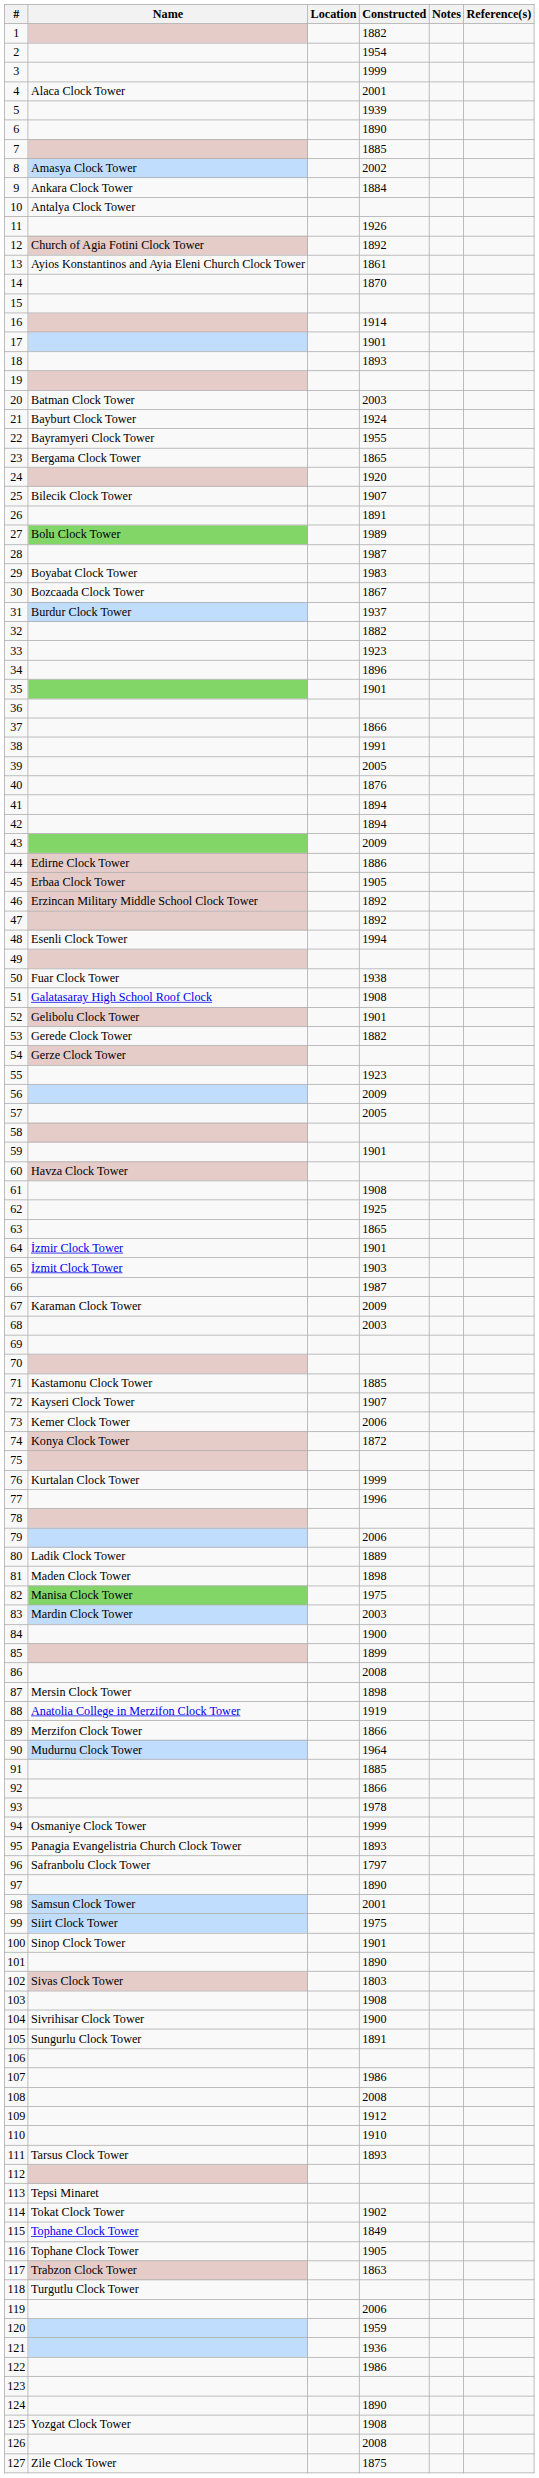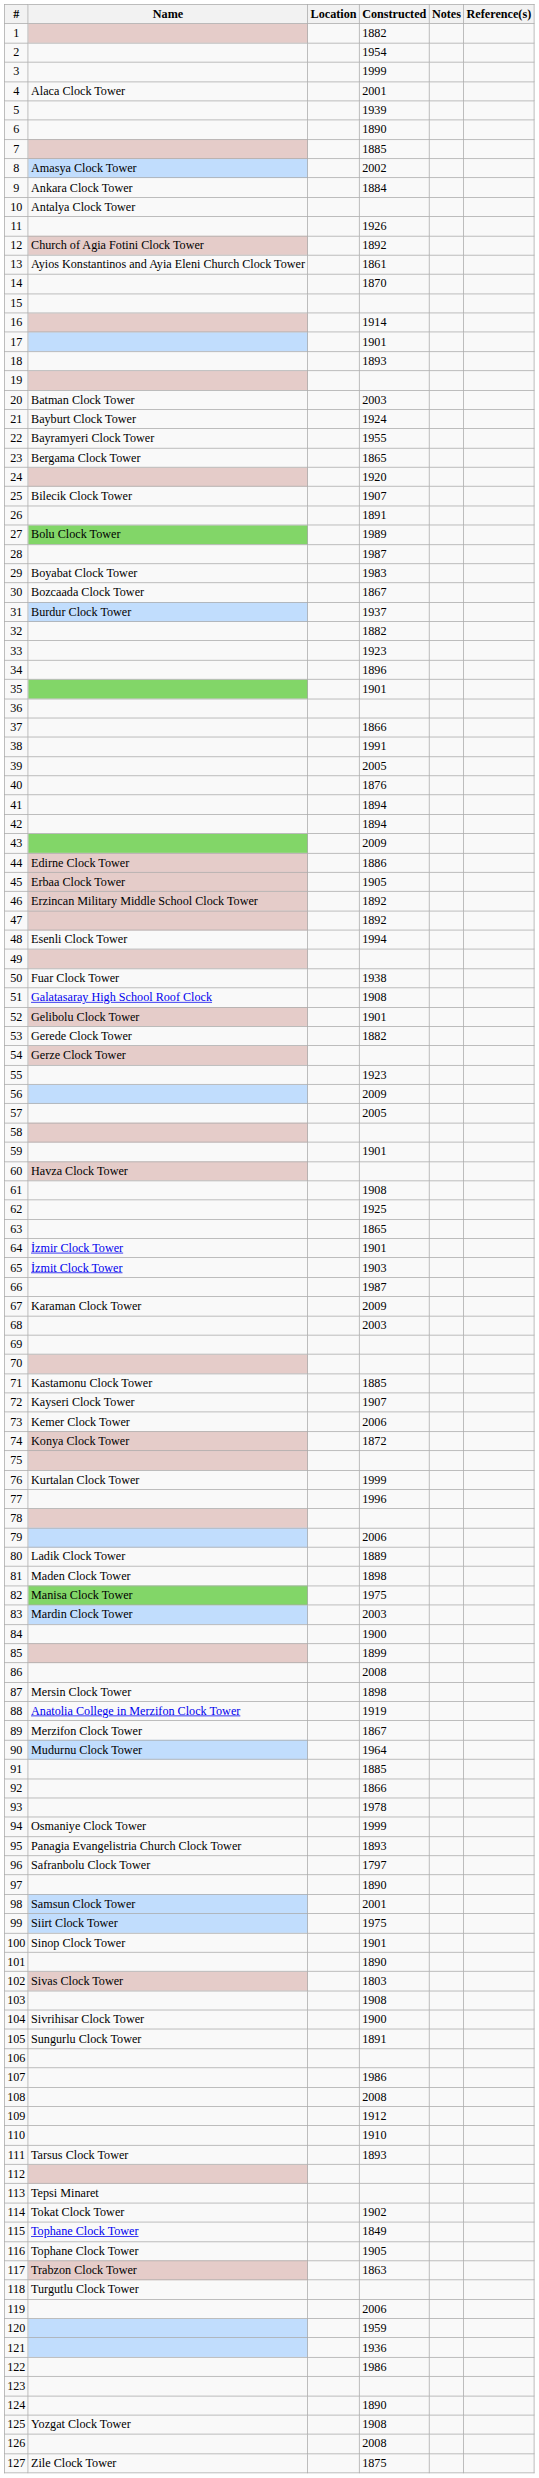 <table class="wikitable sortable">
 <tr>
 <th>#</th>
 <th>Name</th>
 <th>Location</th>
 <th>Constructed</th>
 <th class="unsortable">Notes</th>
 <th class="unsortable">Reference(s)</th>
 </tr>
 <tr>
 <td style="text-align:center">1</td>
 <td bgcolor="#E5CCC9"></td>
 <td></td>
 <td>1882</td>
 <td></td>
 <td></td>
 </tr>
 <tr>
 <td style="text-align:center">2</td>
 <td></td>
 <td></td>
 <td>1954</td>
 <td></td>
 <td></td>
 </tr>
 <tr>
 <td style="text-align:center">3</td>
 <td></td>
 <td></td>
 <td>1999</td>
 <td></td>
 <td></td>
 </tr>
 <tr>
 <td style="text-align:center">4</td>
 <td>Alaca Clock Tower</td>
 <td></td>
 <td>2001</td>
 <td></td>
 <td></td>
 </tr>
 <tr>
 <td style="text-align:center">5</td>
 <td></td>
 <td></td>
 <td>1939</td>
 <td></td>
 <td></td>
 </tr>
 <tr>
 <td style="text-align:center">6</td>
 <td></td>
 <td></td>
 <td>1890</td>
 <td></td>
 <td></td>
 </tr>
 <tr>
 <td style="text-align:center">7</td>
 <td bgcolor="#E5CCC9"></td>
 <td></td>
 <td>1885</td>
 <td></td>
 <td></td>
 </tr>
 <tr>
 <td style="text-align:center">8</td>
 <td bgcolor="#C1DDFD">Amasya Clock Tower</td>
 <td></td>
 <td>2002</td>
 <td></td>
 <td></td>
 </tr>
 <tr>
 <td style="text-align:center">9</td>
 <td>Ankara Clock Tower</td>
 <td></td>
 <td>1884</td>
 <td></td>
 <td></td>
 </tr>
 <tr>
 <td style="text-align:center">10</td>
 <td>Antalya Clock Tower</td>
 <td></td>
 <td></td>
 <td></td>
 <td></td>
 </tr>
 <tr>
 <td style="text-align:center">11</td>
 <td></td>
 <td></td>
 <td>1926</td>
 <td></td>
 <td></td>
 </tr>
 <tr>
 <td style="text-align:center">12</td>
 <td bgcolor="#E5CCC9">Church of Agia Fotini Clock Tower</td>
 <td></td>
 <td>1892</td>
 <td></td>
 <td></td>
 </tr>
 <tr>
 <td style="text-align:center">13</td>
 <td>Ayios Konstantinos and Ayia Eleni Church Clock Tower</td>
 <td></td>
 <td>1861</td>
 <td></td>
 <td></td>
 </tr>
 <tr>
 <td style="text-align:center">14</td>
 <td></td>
 <td></td>
 <td>1870</td>
 <td></td>
 <td></td>
 </tr>
 <tr>
 <td style="text-align:center">15</td>
 <td></td>
 <td></td>
 <td></td>
 <td></td>
 <td></td>
 </tr>
 <tr>
 <td style="text-align:center">16</td>
 <td bgcolor="#E5CCC9"></td>
 <td></td>
 <td>1914</td>
 <td></td>
 <td></td>
 </tr>
 <tr>
 <td style="text-align:center">17</td>
 <td bgcolor="#C1DDFD"></td>
 <td></td>
 <td>1901</td>
 <td></td>
 <td></td>
 </tr>
 <tr>
 <td style="text-align:center">18</td>
 <td></td>
 <td></td>
 <td>1893</td>
 <td></td>
 <td></td>
 </tr>
 <tr>
 <td style="text-align:center">19</td>
 <td bgcolor="#E5CCC9"></td>
 <td></td>
 <td></td>
 <td></td>
 <td></td>
 </tr>
 <tr>
 <td style="text-align:center">20</td>
 <td>Batman Clock Tower</td>
 <td></td>
 <td>2003</td>
 <td></td>
 <td></td>
 </tr>
 <tr>
 <td style="text-align:center">21</td>
 <td>Bayburt Clock Tower</td>
 <td></td>
 <td>1924</td>
 <td></td>
 <td></td>
 </tr>
 <tr>
 <td style="text-align:center">22</td>
 <td>Bayramyeri Clock Tower</td>
 <td></td>
 <td>1955</td>
 <td></td>
 <td></td>
 </tr>
 <tr>
 <td style="text-align:center">23</td>
 <td>Bergama Clock Tower</td>
 <td></td>
 <td>1865</td>
 <td></td>
 <td></td>
 </tr>
 <tr>
 <td style="text-align:center">24</td>
 <td bgcolor="#E5CCC9"></td>
 <td></td>
 <td>1920</td>
 <td></td>
 <td></td>
 </tr>
 <tr>
 <td style="text-align:center">25</td>
 <td>Bilecik Clock Tower</td>
 <td></td>
 <td>1907</td>
 <td></td>
 <td></td>
 </tr>
 <tr>
 <td style="text-align:center">26</td>
 <td></td>
 <td></td>
 <td>1891</td>
 <td></td>
 <td></td>
 </tr>
 <tr>
 <td style="text-align:center">27</td>
 <td bgcolor="#82D668">Bolu Clock Tower</td>
 <td></td>
 <td>1989</td>
 <td></td>
 <td></td>
 </tr>
 <tr>
 <td style="text-align:center">28</td>
 <td></td>
 <td></td>
 <td>1987</td>
 <td></td>
 <td></td>
 </tr>
 <tr>
 <td style="text-align:center">29</td>
 <td>Boyabat Clock Tower</td>
 <td></td>
 <td>1983</td>
 <td></td>
 <td></td>
 </tr>
 <tr>
 <td style="text-align:center">30</td>
 <td>Bozcaada Clock Tower</td>
 <td></td>
 <td>1867</td>
 <td></td>
 <td></td>
 </tr>
 <tr>
 <td style="text-align:center">31</td>
 <td bgcolor="#C1DDFD">Burdur Clock Tower</td>
 <td></td>
 <td>1937</td>
 <td></td>
 <td></td>
 </tr>
 <tr>
 <td style="text-align:center">32</td>
 <td></td>
 <td></td>
 <td>1882</td>
 <td></td>
 <td></td>
 </tr>
 <tr>
 <td style="text-align:center">33</td>
 <td></td>
 <td></td>
 <td>1923</td>
 <td></td>
 <td></td>
 </tr>
 <tr>
 <td style="text-align:center">34</td>
 <td></td>
 <td></td>
 <td>1896</td>
 <td></td>
 <td></td>
 </tr>
 <tr>
 <td style="text-align:center">35</td>
 <td bgcolor="#82D668"></td>
 <td></td>
 <td>1901</td>
 <td></td>
 <td></td>
 </tr>
 <tr>
 <td style="text-align:center">36</td>
 <td></td>
 <td></td>
 <td></td>
 <td></td>
 <td></td>
 </tr>
 <tr>
 <td style="text-align:center">37</td>
 <td></td>
 <td></td>
 <td>1866</td>
 <td></td>
 <td></td>
 </tr>
 <tr>
 <td style="text-align:center">38</td>
 <td></td>
 <td></td>
 <td>1991</td>
 <td></td>
 <td></td>
 </tr>
 <tr>
 <td style="text-align:center">39</td>
 <td></td>
 <td></td>
 <td>2005</td>
 <td></td>
 <td></td>
 </tr>
 <tr>
 <td style="text-align:center">40</td>
 <td></td>
 <td></td>
 <td>1876</td>
 <td></td>
 <td></td>
 </tr>
 <tr>
 <td style="text-align:center">41</td>
 <td></td>
 <td></td>
 <td>1894</td>
 <td></td>
 <td></td>
 </tr>
 <tr>
 <td style="text-align:center">42</td>
 <td></td>
 <td></td>
 <td>1894</td>
 <td></td>
 <td></td>
 </tr>
 <tr>
 <td style="text-align:center">43</td>
 <td bgcolor="#82D668"></td>
 <td></td>
 <td>2009</td>
 <td></td>
 <td></td>
 </tr>
 <tr>
 <td style="text-align:center">44</td>
 <td bgcolor="#E5CCC9">Edirne Clock Tower</td>
 <td></td>
 <td>1886</td>
 <td></td>
 <td></td>
 </tr>
 <tr>
 <td style="text-align:center">45</td>
 <td bgcolor="#E5CCC9">Erbaa Clock Tower</td>
 <td></td>
 <td>1905</td>
 <td></td>
 <td></td>
 </tr>
 <tr>
 <td style="text-align:center">46</td>
 <td bgcolor="#E5CCC9">Erzincan Military Middle School Clock Tower</td>
 <td></td>
 <td>1892</td>
 <td></td>
 <td></td>
 </tr>
 <tr>
 <td style="text-align:center">47</td>
 <td bgcolor="#E5CCC9"></td>
 <td></td>
 <td>1892</td>
 <td></td>
 <td></td>
 </tr>
 <tr>
 <td style="text-align:center">48</td>
 <td>Esenli Clock Tower</td>
 <td></td>
 <td>1994</td>
 <td></td>
 <td></td>
 </tr>
 <tr>
 <td style="text-align:center">49</td>
 <td bgcolor="#E5CCC9"></td>
 <td></td>
 <td></td>
 <td></td>
 <td></td>
 </tr>
 <tr>
 <td style="text-align:center">50</td>
 <td>Fuar Clock Tower</td>
 <td></td>
 <td>1938</td>
 <td></td>
 <td></td>
 </tr>
 <tr>
 <td style="text-align:center">51</td>
 <td><a href='#'>Galatasaray High School Roof Clock</a></td>
 <td></td>
 <td>1908</td>
 <td></td>
 <td></td>
 </tr>
 <tr>
 <td style="text-align:center">52</td>
 <td bgcolor="#E5CCC9">Gelibolu Clock Tower</td>
 <td></td>
 <td>1901</td>
 <td></td>
 <td></td>
 </tr>
 <tr>
 <td style="text-align:center">53</td>
 <td>Gerede Clock Tower</td>
 <td></td>
 <td>1882</td>
 <td></td>
 <td></td>
 </tr>
 <tr>
 <td style="text-align:center">54</td>
 <td bgcolor="#E5CCC9">Gerze Clock Tower</td>
 <td></td>
 <td></td>
 <td></td>
 <td></td>
 </tr>
 <tr>
 <td style="text-align:center">55</td>
 <td></td>
 <td></td>
 <td>1923</td>
 <td></td>
 <td></td>
 </tr>
 <tr>
 <td style="text-align:center">56</td>
 <td bgcolor="#C1DDFD"></td>
 <td></td>
 <td>2009</td>
 <td></td>
 <td></td>
 </tr>
 <tr>
 <td style="text-align:center">57</td>
 <td></td>
 <td></td>
 <td>2005</td>
 <td></td>
 <td></td>
 </tr>
 <tr>
 <td style="text-align:center">58</td>
 <td bgcolor="#E5CCC9"></td>
 <td></td>
 <td></td>
 <td></td>
 <td></td>
 </tr>
 <tr>
 <td style="text-align:center">59</td>
 <td></td>
 <td></td>
 <td>1901</td>
 <td></td>
 <td></td>
 </tr>
 <tr>
 <td style="text-align:center">60</td>
 <td bgcolor="#E5CCC9">Havza Clock Tower</td>
 <td></td>
 <td></td>
 <td></td>
 <td></td>
 </tr>
 <tr>
 <td style="text-align:center">61</td>
 <td></td>
 <td></td>
 <td>1908</td>
 <td></td>
 <td></td>
 </tr>
 <tr>
 <td style="text-align:center">62</td>
 <td></td>
 <td></td>
 <td>1925</td>
 <td></td>
 <td></td>
 </tr>
 <tr>
 <td style="text-align:center">63</td>
 <td></td>
 <td></td>
 <td>1865</td>
 <td></td>
 <td></td>
 </tr>
 <tr>
 <td style="text-align:center">64</td>
 <td><a href='#'>İzmir Clock Tower</a></td>
 <td></td>
 <td>1901</td>
 <td></td>
 <td></td>
 </tr>
 <tr>
 <td style="text-align:center">65</td>
 <td><a href='#'>İzmit Clock Tower</a></td>
 <td></td>
 <td>1903</td>
 <td></td>
 <td></td>
 </tr>
 <tr>
 <td style="text-align:center">66</td>
 <td></td>
 <td></td>
 <td>1987</td>
 <td></td>
 <td></td>
 </tr>
 <tr>
 <td style="text-align:center">67</td>
 <td>Karaman Clock Tower</td>
 <td></td>
 <td>2009</td>
 <td></td>
 <td></td>
 </tr>
 <tr>
 <td style="text-align:center">68</td>
 <td></td>
 <td></td>
 <td>2003</td>
 <td></td>
 <td></td>
 </tr>
 <tr>
 <td style="text-align:center">69</td>
 <td></td>
 <td></td>
 <td></td>
 <td></td>
 <td></td>
 </tr>
 <tr>
 <td style="text-align:center">70</td>
 <td bgcolor="#E5CCC9"></td>
 <td></td>
 <td></td>
 <td></td>
 <td></td>
 </tr>
 <tr>
 <td style="text-align:center">71</td>
 <td>Kastamonu Clock Tower</td>
 <td></td>
 <td>1885</td>
 <td></td>
 <td></td>
 </tr>
 <tr>
 <td style="text-align:center">72</td>
 <td>Kayseri Clock Tower</td>
 <td></td>
 <td>1907</td>
 <td></td>
 <td></td>
 </tr>
 <tr>
 <td style="text-align:center">73</td>
 <td>Kemer Clock Tower</td>
 <td></td>
 <td>2006</td>
 <td></td>
 <td></td>
 </tr>
 <tr>
 <td style="text-align:center">74</td>
 <td bgcolor="#E5CCC9">Konya Clock Tower</td>
 <td></td>
 <td>1872</td>
 <td></td>
 <td></td>
 </tr>
 <tr>
 <td style="text-align:center">75</td>
 <td bgcolor="#E5CCC9"></td>
 <td></td>
 <td></td>
 <td></td>
 <td></td>
 </tr>
 <tr>
 <td style="text-align:center">76</td>
 <td>Kurtalan Clock Tower</td>
 <td></td>
 <td>1999</td>
 <td></td>
 <td></td>
 </tr>
 <tr>
 <td style="text-align:center">77</td>
 <td></td>
 <td></td>
 <td>1996</td>
 <td></td>
 <td></td>
 </tr>
 <tr>
 <td style="text-align:center">78</td>
 <td bgcolor="#E5CCC9"></td>
 <td></td>
 <td></td>
 <td></td>
 <td></td>
 </tr>
 <tr>
 <td style="text-align:center">79</td>
 <td bgcolor="#C1DDFD"></td>
 <td></td>
 <td>2006</td>
 <td></td>
 <td></td>
 </tr>
 <tr>
 <td style="text-align:center">80</td>
 <td>Ladik Clock Tower</td>
 <td></td>
 <td>1889</td>
 <td></td>
 <td></td>
 </tr>
 <tr>
 <td style="text-align:center">81</td>
 <td>Maden Clock Tower</td>
 <td></td>
 <td>1898</td>
 <td></td>
 <td></td>
 </tr>
 <tr>
 <td style="text-align:center">82</td>
 <td bgcolor="#82D668">Manisa Clock Tower</td>
 <td></td>
 <td>1975</td>
 <td></td>
 <td></td>
 </tr>
 <tr>
 <td style="text-align:center">83</td>
 <td bgcolor="#C1DDFD">Mardin Clock Tower</td>
 <td></td>
 <td>2003</td>
 <td></td>
 <td></td>
 </tr>
 <tr>
 <td style="text-align:center">84</td>
 <td></td>
 <td></td>
 <td>1900</td>
 <td></td>
 <td></td>
 </tr>
 <tr>
 <td style="text-align:center">85</td>
 <td bgcolor="#E5CCC9"></td>
 <td></td>
 <td>1899</td>
 <td></td>
 <td></td>
 </tr>
 <tr>
 <td style="text-align:center">86</td>
 <td></td>
 <td></td>
 <td>2008</td>
 <td></td>
 <td></td>
 </tr>
 <tr>
 <td style="text-align:center">87</td>
 <td>Mersin Clock Tower</td>
 <td></td>
 <td>1898</td>
 <td></td>
 <td></td>
 </tr>
 <tr>
 <td style="text-align:center">88</td>
 <td><a href='#'>Anatolia College in Merzifon Clock Tower</a></td>
 <td></td>
 <td>1919</td>
 <td></td>
 <td></td>
 </tr>
 <tr>
 <td style="text-align:center">89</td>
 <td>Merzifon Clock Tower</td>
 <td></td>
-<td>1866</td>
+<td>1867</td>
 <td></td>
 <td></td>
 </tr>
 <tr>
 <td style="text-align:center">90</td>
 <td bgcolor="#C1DDFD">Mudurnu Clock Tower</td>
 <td></td>
 <td>1964</td>
 <td></td>
 <td></td>
 </tr>
 <tr>
 <td style="text-align:center">91</td>
 <td></td>
 <td></td>
 <td>1885</td>
 <td></td>
 <td></td>
 </tr>
 <tr>
 <td style="text-align:center">92</td>
 <td></td>
 <td></td>
 <td>1866</td>
 <td></td>
 <td></td>
 </tr>
 <tr>
 <td style="text-align:center">93</td>
 <td></td>
 <td></td>
 <td>1978</td>
 <td></td>
 <td></td>
 </tr>
 <tr>
 <td style="text-align:center">94</td>
 <td>Osmaniye Clock Tower</td>
 <td></td>
 <td>1999</td>
 <td></td>
 <td></td>
 </tr>
 <tr>
 <td style="text-align:center">95</td>
 <td>Panagia Evangelistria Church Clock Tower</td>
 <td></td>
 <td>1893</td>
 <td></td>
 <td></td>
 </tr>
 <tr>
 <td style="text-align:center">96</td>
 <td>Safranbolu Clock Tower</td>
 <td></td>
 <td>1797</td>
 <td></td>
 <td></td>
 </tr>
 <tr>
 <td style="text-align:center">97</td>
 <td></td>
 <td></td>
 <td>1890</td>
 <td></td>
 <td></td>
 </tr>
 <tr>
 <td style="text-align:center">98</td>
 <td bgcolor="#C1DDFD">Samsun Clock Tower</td>
 <td></td>
 <td>2001</td>
 <td></td>
 <td></td>
 </tr>
 <tr>
 <td style="text-align:center">99</td>
 <td bgcolor="#C1DDFD">Siirt Clock Tower</td>
 <td></td>
 <td>1975</td>
 <td></td>
 <td></td>
 </tr>
 <tr>
 <td style="text-align:center">100</td>
 <td>Sinop Clock Tower</td>
 <td></td>
 <td>1901</td>
 <td></td>
 <td></td>
 </tr>
 <tr>
 <td style="text-align:center">101</td>
 <td></td>
 <td></td>
 <td>1890</td>
 <td></td>
 <td></td>
 </tr>
 <tr>
 <td style="text-align:center">102</td>
 <td bgcolor="#E5CCC9">Sivas Clock Tower</td>
 <td></td>
 <td>1803</td>
 <td></td>
 <td></td>
 </tr>
 <tr>
 <td style="text-align:center">103</td>
 <td></td>
 <td></td>
 <td>1908</td>
 <td></td>
 <td></td>
 </tr>
 <tr>
 <td style="text-align:center">104</td>
 <td>Sivrihisar Clock Tower</td>
 <td></td>
 <td>1900</td>
 <td></td>
 <td></td>
 </tr>
 <tr>
 <td style="text-align:center">105</td>
 <td>Sungurlu Clock Tower</td>
 <td></td>
 <td>1891</td>
 <td></td>
 <td></td>
 </tr>
 <tr>
 <td style="text-align:center">106</td>
 <td></td>
 <td></td>
 <td></td>
 <td></td>
 <td></td>
 </tr>
 <tr>
 <td style="text-align:center">107</td>
 <td></td>
 <td></td>
 <td>1986</td>
 <td></td>
 <td></td>
 </tr>
 <tr>
 <td style="text-align:center">108</td>
 <td></td>
 <td></td>
 <td>2008</td>
 <td></td>
 <td></td>
 </tr>
 <tr>
 <td style="text-align:center">109</td>
 <td></td>
 <td></td>
 <td>1912</td>
 <td></td>
 <td></td>
 </tr>
 <tr>
 <td style="text-align:center">110</td>
 <td></td>
 <td></td>
 <td>1910</td>
 <td></td>
 <td></td>
 </tr>
 <tr>
 <td style="text-align:center">111</td>
 <td>Tarsus Clock Tower</td>
 <td></td>
 <td>1893</td>
 <td></td>
 <td></td>
 </tr>
 <tr>
 <td style="text-align:center">112</td>
 <td bgcolor="#E5CCC9"></td>
 <td></td>
 <td></td>
 <td></td>
 <td></td>
 </tr>
 <tr>
 <td style="text-align:center">113</td>
 <td>Tepsi Minaret</td>
 <td></td>
 <td></td>
 <td></td>
 <td></td>
 </tr>
 <tr>
 <td style="text-align:center">114</td>
 <td>Tokat Clock Tower</td>
 <td></td>
 <td>1902</td>
 <td></td>
 <td></td>
 </tr>
 <tr>
 <td style="text-align:center">115</td>
 <td><a href='#'>Tophane Clock Tower</a></td>
 <td></td>
 <td>1849</td>
 <td></td>
 <td></td>
 </tr>
 <tr>
 <td style="text-align:center">116</td>
 <td>Tophane Clock Tower</td>
 <td></td>
 <td>1905</td>
 <td></td>
 <td></td>
 </tr>
 <tr>
 <td style="text-align:center">117</td>
 <td bgcolor="#E5CCC9">Trabzon Clock Tower</td>
 <td></td>
 <td>1863</td>
 <td></td>
 <td></td>
 </tr>
 <tr>
 <td style="text-align:center">118</td>
 <td>Turgutlu Clock Tower</td>
 <td></td>
 <td></td>
 <td></td>
 <td></td>
 </tr>
 <tr>
 <td style="text-align:center">119</td>
 <td></td>
 <td></td>
 <td>2006</td>
 <td></td>
 <td></td>
 </tr>
 <tr>
 <td style="text-align:center">120</td>
 <td bgcolor="#C1DDFD"></td>
 <td></td>
 <td>1959</td>
 <td></td>
 <td></td>
 </tr>
 <tr>
 <td style="text-align:center">121</td>
 <td bgcolor="#C1DDFD"></td>
 <td></td>
 <td>1936</td>
 <td></td>
 <td></td>
 </tr>
 <tr>
 <td style="text-align:center">122</td>
 <td></td>
 <td></td>
 <td>1986</td>
 <td></td>
 <td></td>
 </tr>
 <tr>
 <td style="text-align:center">123</td>
 <td></td>
 <td></td>
 <td></td>
 <td></td>
 <td></td>
 </tr>
 <tr>
 <td style="text-align:center">124</td>
 <td></td>
 <td></td>
 <td>1890</td>
 <td></td>
 <td></td>
 </tr>
 <tr>
 <td style="text-align:center">125</td>
 <td>Yozgat Clock Tower</td>
 <td></td>
 <td>1908</td>
 <td></td>
 <td></td>
 </tr>
 <tr>
 <td style="text-align:center">126</td>
 <td></td>
 <td></td>
 <td>2008</td>
 <td></td>
 <td></td>
 </tr>
 <tr>
 <td style="text-align:center">127</td>
 <td>Zile Clock Tower</td>
 <td></td>
 <td>1875</td>
 <td></td>
 <td></td>
 </tr>
 </table>
